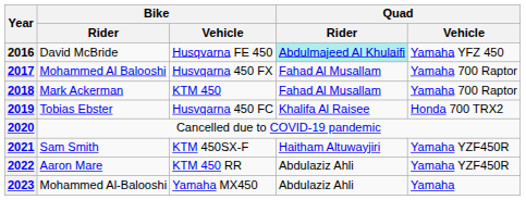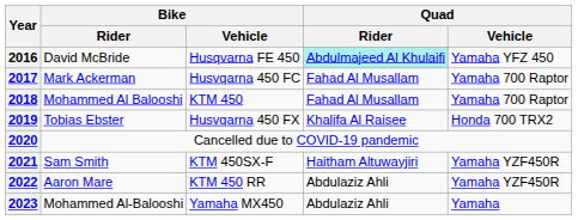 <table class="wikitable">
 <tr>
 <th Rowspan="2">Year</th>
 <th Colspan="2">Bike</th>
 <th Colspan="2">Quad</th>
 </tr>
 <tr>
 <th>Rider</th>
 <th>Vehicle</th>
 <th>Rider</th>
 <th>Vehicle</th>
 </tr>
 <tr>
 <th>2016</th>
 <td> David McBride</td>
 <td><a href='#'>Husqvarna</a> FE 450</td>
 <td style="background: paleturquoise;"> <a href='#'>Abdulmajeed Al Khulaifi</a></td>
 <td><a href='#'>Yamaha</a> YFZ 450</td>
 </tr>
 <tr>
 <th><a href='#'>2017</a></th>
-<td> <a href='#'>Mohammed Al Balooshi</a></td>
-<td><a href='#'>Husvqarna</a> 450 FX</td>
+<td> <a href='#'>Mark Ackerman</a></td>
+<td><a href='#'>Husvqarna</a> 450 FC</td>
 <td> <a href='#'>Fahad Al Musallam</a></td>
 <td><a href='#'>Yamaha</a> 700 Raptor</td>
 </tr>
 <tr>
 <th><a href='#'>2018</a></th>
-<td> <a href='#'>Mark Ackerman</a></td>
+<td> <a href='#'>Mohammed Al Balooshi</a></td>
 <td><a href='#'>KTM 450</a></td>
 <td> <a href='#'>Fahad Al Musallam</a></td>
 <td><a href='#'>Yamaha</a> 700 Raptor</td>
 </tr>
 <tr>
 <th><a href='#'>2019</a></th>
 <td> <a href='#'>Tobias Ebster</a></td>
-<td><a href='#'>Husvqarna</a> 450 FC</td>
+<td><a href='#'>Husvqarna</a> 450 FX</td>
 <td> <a href='#'>Khalifa Al Raisee</a></td>
 <td><a href='#'>Honda</a> 700 TRX2</td>
 </tr>
 <tr>
 <th><a href='#'>2020</a></th>
 <td colspan="4" align=center>Cancelled due to <a href='#'>COVID-19 pandemic</a></td>
 </tr>
 <tr>
 <th><a href='#'>2021</a></th>
 <td> <a href='#'>Sam Smith</a></td>
 <td><a href='#'>KTM</a> 450SX-F</td>
 <td> <a href='#'>Haitham Altuwayjiri</a></td>
 <td><a href='#'>Yamaha</a> YZF450R</td>
 </tr>
 <tr>
 <th><a href='#'>2022</a></th>
 <td> <a href='#'>Aaron Mare</a></td>
 <td><a href='#'>KTM 450</a> RR</td>
 <td> Abdulaziz Ahli</td>
 <td><a href='#'>Yamaha</a> YZF450R</td>
 </tr>
 <tr>
 <th><a href='#'>2023</a></th>
 <td> Mohammed Al-Balooshi</td>
 <td><a href='#'>Yamaha</a> MX450</td>
 <td> Abdulaziz Ahli</td>
 <td><a href='#'>Yamaha</a></td>
 </tr>
 </table>
